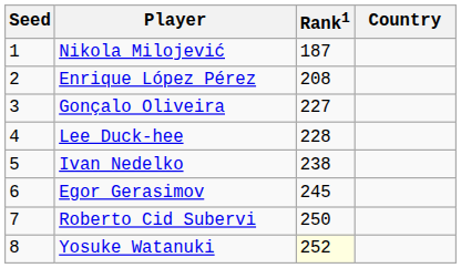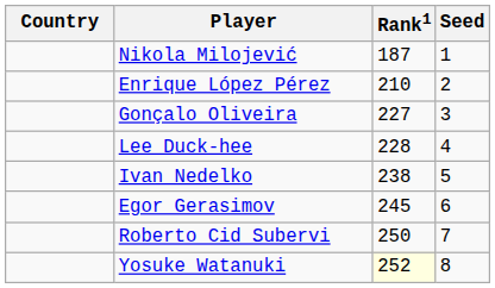 <table class="sortable wikitable">
 <tr>
-<th>Seed</th>
+<th width="70">Country</th>
 <th width="175">Player</th>
 <th>Rank<sup>1</sup></th>
-<th width="70">Country</th>
+<th>Seed</th>
 </tr>
 <tr>
-<td>1</td>
+<td></td>
 <td><a href='#'>Nikola Milojević</a></td>
 <td>187</td>
-<td></td>
+<td>1</td>
 </tr>
 <tr>
+<td></td>
+<td><a href='#'>Enrique López Pérez</a></td>
+<td>210</td>
 <td>2</td>
-<td><a href='#'>Enrique López Pérez</a></td>
-<td>208</td>
-<td></td>
 </tr>
 <tr>
-<td>3</td>
+<td></td>
 <td><a href='#'>Gonçalo Oliveira</a></td>
 <td>227</td>
-<td></td>
+<td>3</td>
 </tr>
 <tr>
-<td>4</td>
+<td></td>
 <td><a href='#'>Lee Duck-hee</a></td>
 <td>228</td>
-<td></td>
+<td>4</td>
 </tr>
 <tr>
-<td>5</td>
+<td></td>
 <td><a href='#'>Ivan Nedelko</a></td>
 <td>238</td>
-<td></td>
+<td>5</td>
 </tr>
 <tr>
-<td>6</td>
+<td></td>
 <td><a href='#'>Egor Gerasimov</a></td>
 <td>245</td>
-<td></td>
+<td>6</td>
 </tr>
 <tr>
-<td>7</td>
+<td></td>
 <td><a href='#'>Roberto Cid Subervi</a></td>
 <td>250</td>
-<td></td>
+<td>7</td>
 </tr>
 <tr>
-<td>8</td>
+<td></td>
 <td><a href='#'>Yosuke Watanuki</a></td>
 <td style="background: lightyellow;">252</td>
-<td></td>
+<td>8</td>
 </tr>
 </table>
